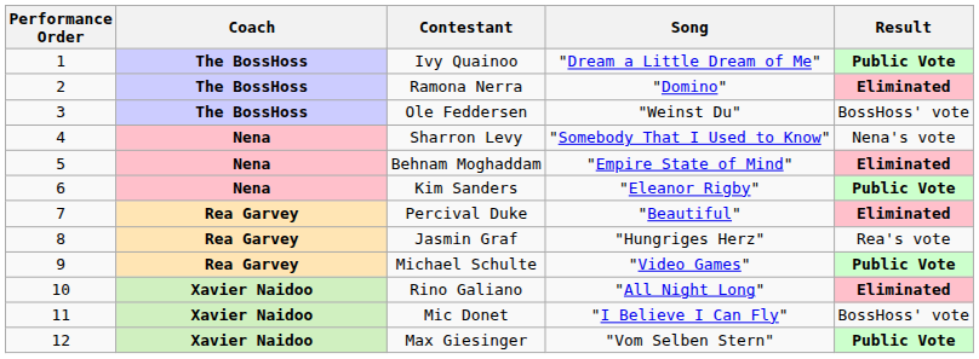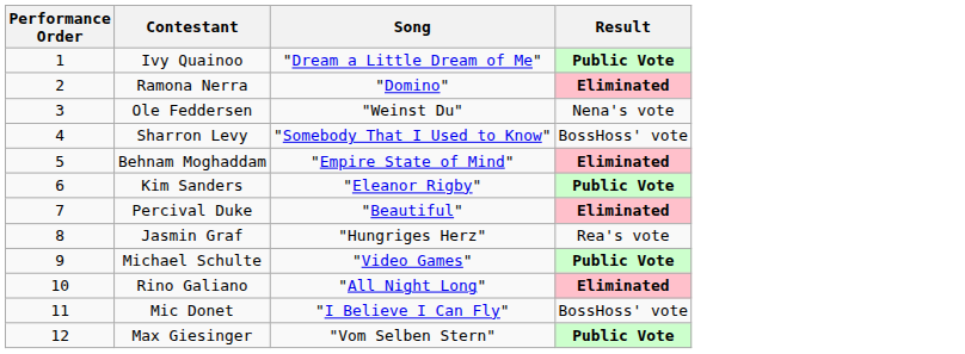 <table class="wikitable sortable" style="text-align: center; width: auto;">
 <tr>
 <th>Performance <br>Order</th>
-<th>Coach</th>
 <th>Contestant</th>
 <th>Song</th>
 <th>Result</th>
 </tr>
 <tr>
 <td>1</td>
-<th style="background-color:#ccf" width="220px">The BossHoss</th>
 <td>Ivy Quainoo</td>
 <td>"<a href='#'>Dream a Little Dream of Me</a>"</td>
 <th style="background:#cfc">Public Vote</th>
 </tr>
 <tr>
 <td>2</td>
-<th style="background-color:#ccf" width="220px">The BossHoss</th>
 <td>Ramona Nerra</td>
 <td>"<a href='#'>Domino</a>"</td>
 <th style="background:pink">Eliminated</th>
 </tr>
 <tr>
 <td>3</td>
-<th style="background-color:#ccf" width="220px">The BossHoss</th>
 <td>Ole Feddersen</td>
 <td>"Weinst Du"</td>
+<td>Nena's vote</td>
+</tr>
+<tr>
+<td>4</td>
+<td>Sharron Levy</td>
+<td>"<a href='#'>Somebody That I Used to Know</a>"</td>
 <td>BossHoss' vote</td>
 </tr>
 <tr>
-<td>4</td>
-<th style="background-color:pink" width="220px">Nena</th>
-<td>Sharron Levy</td>
-<td>"<a href='#'>Somebody That I Used to Know</a>"</td>
-<td>Nena's vote</td>
-</tr>
-<tr>
 <td>5</td>
-<th style="background-color:pink" width="220px">Nena</th>
 <td>Behnam Moghaddam</td>
 <td>"<a href='#'>Empire State of Mind</a>"</td>
 <th style="background:pink">Eliminated</th>
 </tr>
 <tr>
 <td>6</td>
-<th style="background-color:pink" width="220px">Nena</th>
 <td>Kim Sanders</td>
 <td>"<a href='#'>Eleanor Rigby</a>"</td>
 <th style="background:#cfc">Public Vote</th>
 </tr>
 <tr>
 <td>7</td>
-<th style="background-color:#ffe5b4" width="220px">Rea Garvey</th>
 <td>Percival Duke</td>
 <td>"<a href='#'>Beautiful</a>"</td>
 <th style="background:pink">Eliminated</th>
 </tr>
 <tr>
 <td>8</td>
-<th style="background-color:#ffe5b4" width="220px">Rea Garvey</th>
 <td>Jasmin Graf</td>
 <td>"Hungriges Herz"</td>
 <td>Rea's vote</td>
 </tr>
 <tr>
 <td>9</td>
-<th style="background-color:#ffe5b4" width="220px">Rea Garvey</th>
 <td>Michael Schulte</td>
 <td>"<a href='#'>Video Games</a>"</td>
 <th style="background:#cfc">Public Vote</th>
 </tr>
 <tr>
 <td>10</td>
-<th style="background-color:#d0f0c0" width="220px">Xavier Naidoo</th>
 <td>Rino Galiano</td>
 <td>"<a href='#'>All Night Long</a>"</td>
 <th style="background:pink">Eliminated</th>
 </tr>
 <tr>
 <td>11</td>
-<th style="background-color:#d0f0c0" width="220px">Xavier Naidoo</th>
 <td>Mic Donet</td>
 <td>"<a href='#'>I Believe I Can Fly</a>"</td>
 <td>BossHoss' vote</td>
 </tr>
 <tr>
 <td>12</td>
-<th style="background-color:#d0f0c0" width="220px">Xavier Naidoo</th>
 <td>Max Giesinger</td>
 <td>"Vom Selben Stern"</td>
 <th style="background:#cfc">Public Vote</th>
 </tr>
 </table>
